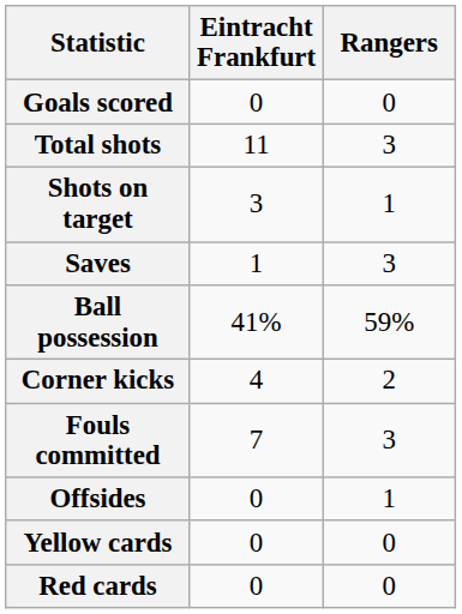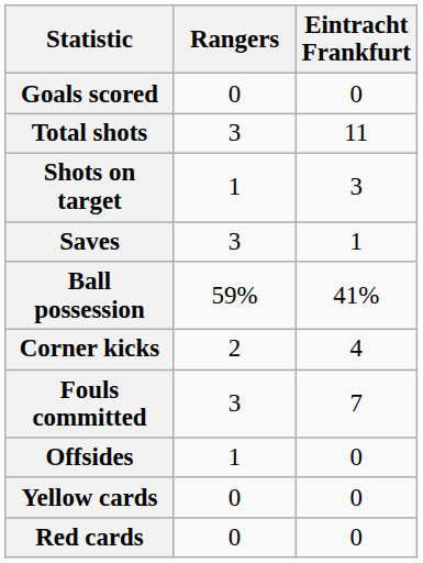 <table class="wikitable plainrowheaders" style="text-align:center">
 <tr>
 <th scope="col" style="width:100px">Statistic</th>
+<th scope="col" style="width:70px">Rangers</th>
 <th scope="col" style="width:70px">Eintracht Frankfurt</th>
-<th scope="col" style="width:70px">Rangers</th>
 </tr>
 <tr>
 <th scope=row>Goals scored</th>
 <td>0</td>
 <td>0</td>
 </tr>
 <tr>
 <th scope=row>Total shots</th>
+<td>3</td>
 <td>11</td>
+</tr>
+<tr>
+<th scope=row>Shots on target</th>
+<td>1</td>
 <td>3</td>
 </tr>
 <tr>
-<th scope=row>Shots on target</th>
+<th scope=row>Saves</th>
 <td>3</td>
 <td>1</td>
 </tr>
 <tr>
-<th scope=row>Saves</th>
-<td>1</td>
-<td>3</td>
-</tr>
-<tr>
 <th scope=row>Ball possession</th>
+<td>59%</td>
 <td>41%</td>
-<td>59%</td>
 </tr>
 <tr>
 <th scope=row>Corner kicks</th>
+<td>2</td>
 <td>4</td>
-<td>2</td>
 </tr>
 <tr>
 <th scope=row>Fouls committed</th>
+<td>3</td>
 <td>7</td>
-<td>3</td>
 </tr>
 <tr>
 <th scope=row>Offsides</th>
+<td>1</td>
 <td>0</td>
-<td>1</td>
 </tr>
 <tr>
 <th scope=row>Yellow cards</th>
 <td>0</td>
 <td>0</td>
 </tr>
 <tr>
 <th scope=row>Red cards</th>
 <td>0</td>
 <td>0</td>
 </tr>
 </table>
